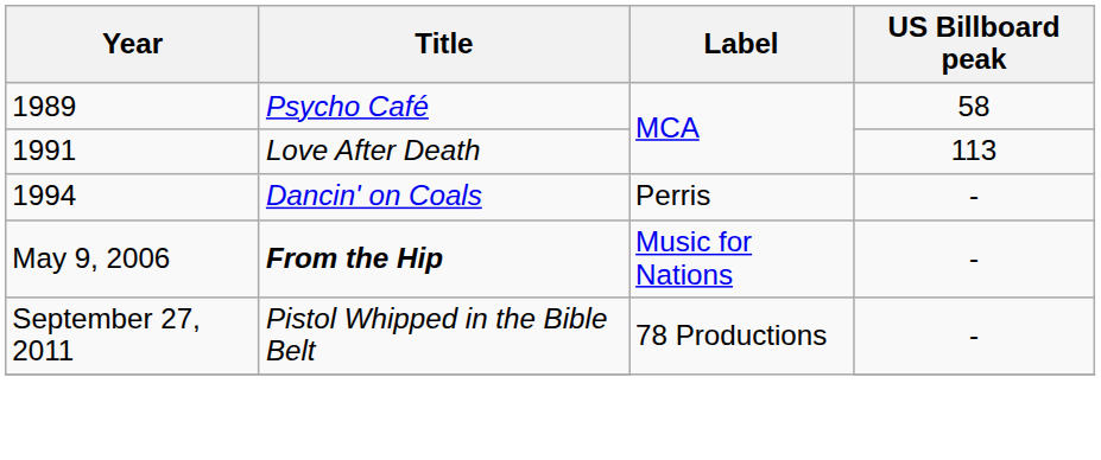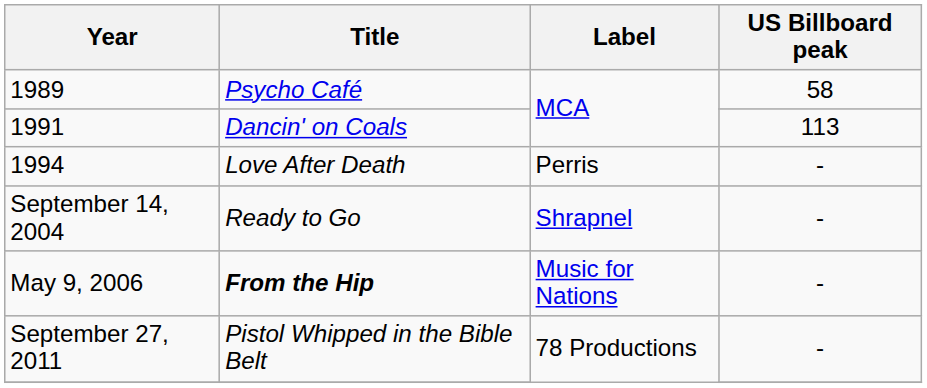 <table class="wikitable">
 <tr>
 <th>Year</th>
 <th>Title</th>
 <th>Label</th>
 <th>US Billboard peak</th>
 </tr>
 <tr>
 <td>1989</td>
 <td><em><a href='#'>Psycho Café</a></em></td>
 <td rowspan="2"><a href='#'>MCA</a></td>
 <td style="text-align:center;">58</td>
 </tr>
 <tr>
 <td>1991</td>
-<td><em>Love After Death</em></td>
+<td><em><a href='#'>Dancin' on Coals</a></em></td>
 <td style="text-align:center;">113</td>
 </tr>
 <tr>
 <td>1994</td>
-<td><em><a href='#'>Dancin' on Coals</a></em></td>
+<td><em>Love After Death</em></td>
 <td>Perris</td>
+<td style="text-align:center;">-</td>
+</tr>
+<tr>
+<td>September 14, 2004</td>
+<td><em>Ready to Go</em></td>
+<td><a href='#'>Shrapnel</a></td>
 <td style="text-align:center;">-</td>
 </tr>
 <tr>
 <td>May 9, 2006</td>
 <td><strong><em>From the Hip</em></strong></td>
 <td><a href='#'>Music for Nations</a></td>
 <td style="text-align:center;">-</td>
 </tr>
 <tr>
 <td>September 27, 2011</td>
 <td><em>Pistol Whipped in the Bible Belt</em></td>
 <td rowspan="2">78 Productions</td>
 <td style="text-align:center;">-</td>
 </tr>
 <tr>
 </tr>
 </table>
